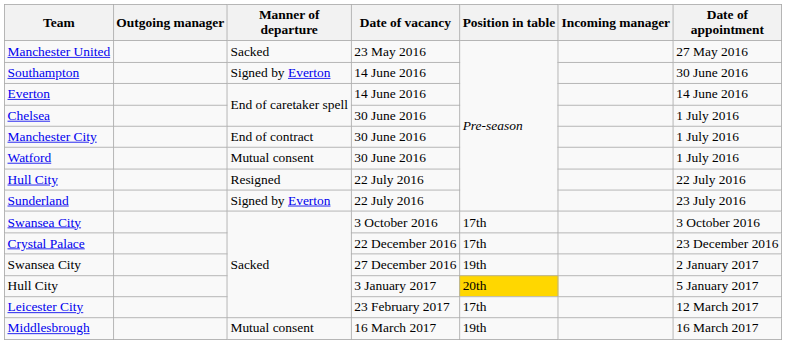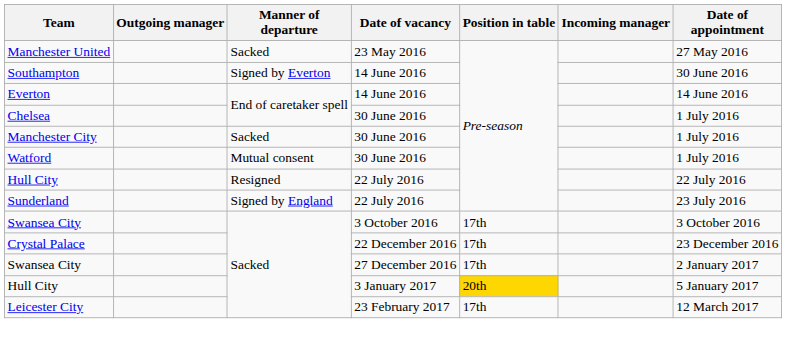 <table class="wikitable sortable">
 <tr>
 <th>Team</th>
 <th>Outgoing manager</th>
 <th>Manner of<br>departure</th>
 <th>Date of vacancy</th>
 <th>Position in table</th>
 <th>Incoming manager</th>
 <th>Date of<br>appointment</th>
 </tr>
 <tr>
 <td><a href='#'>Manchester United</a></td>
 <td> </td>
 <td>Sacked</td>
 <td>23 May 2016</td>
 <td rowspan=8><em>Pre-season</em></td>
 <td> </td>
 <td>27 May 2016</td>
 </tr>
 <tr>
 <td><a href='#'>Southampton</a></td>
 <td> </td>
 <td>Signed by <a href='#'>Everton</a></td>
 <td>14 June 2016</td>
 <td> </td>
 <td>30 June 2016</td>
 </tr>
 <tr>
 <td><a href='#'>Everton</a></td>
 <td> <br> </td>
 <td rowspan=2>End of caretaker spell</td>
 <td>14 June 2016</td>
 <td> </td>
 <td>14 June 2016</td>
 </tr>
 <tr>
 <td><a href='#'>Chelsea</a></td>
 <td> </td>
 <td>30 June 2016</td>
 <td> </td>
 <td>1 July 2016</td>
 </tr>
 <tr>
 <td><a href='#'>Manchester City</a></td>
 <td> </td>
-<td>End of contract</td>
+<td>Sacked</td>
 <td>30 June 2016</td>
 <td> </td>
 <td>1 July 2016</td>
 </tr>
 <tr>
 <td><a href='#'>Watford</a></td>
 <td> </td>
 <td>Mutual consent</td>
 <td>30 June 2016</td>
 <td> </td>
 <td>1 July 2016</td>
 </tr>
 <tr>
 <td><a href='#'>Hull City</a></td>
 <td> </td>
 <td>Resigned</td>
 <td>22 July 2016</td>
 <td> </td>
 <td>22 July 2016</td>
 </tr>
 <tr>
 <td><a href='#'>Sunderland</a></td>
 <td> </td>
-<td>Signed by <a href='#'>Everton</a></td>
+<td>Signed by <a href='#'>England</a></td>
 <td>22 July 2016</td>
 <td> </td>
 <td>23 July 2016</td>
 </tr>
 <tr>
 <td><a href='#'>Swansea City</a></td>
 <td> </td>
 <td rowspan=5>Sacked</td>
 <td>3 October 2016</td>
 <td>17th</td>
 <td> </td>
 <td>3 October 2016</td>
 </tr>
 <tr>
 <td><a href='#'>Crystal Palace</a></td>
 <td> </td>
 <td>22 December 2016</td>
 <td>17th</td>
 <td> </td>
 <td>23 December 2016</td>
 </tr>
 <tr>
 <td>Swansea City</td>
 <td> </td>
 <td>27 December 2016</td>
-<td>19th</td>
+<td>17th</td>
 <td> </td>
 <td>2 January 2017</td>
 </tr>
 <tr>
 <td>Hull City</td>
 <td> </td>
 <td>3 January 2017</td>
 <td style="background: gold;">20th</td>
 <td> </td>
 <td>5 January 2017</td>
 </tr>
 <tr>
 <td><a href='#'>Leicester City</a></td>
 <td> </td>
 <td>23 February 2017</td>
 <td>17th</td>
 <td> </td>
 <td>12 March 2017</td>
 </tr>
-<tr>
-<td><a href='#'>Middlesbrough</a></td>
-<td></td>
-<td>Mutual consent</td>
-<td>16 March 2017</td>
-<td>19th</td>
-<td></td>
-<td>16 March 2017</td>
-</tr>
 </table>
